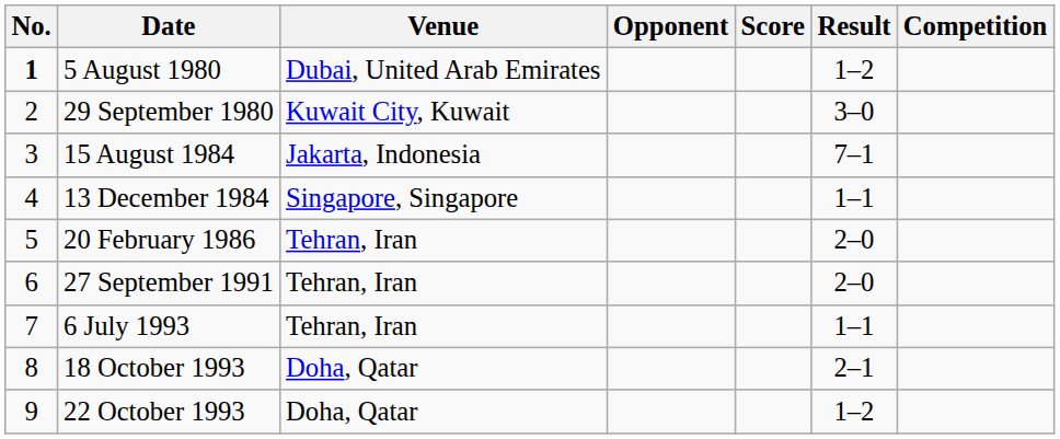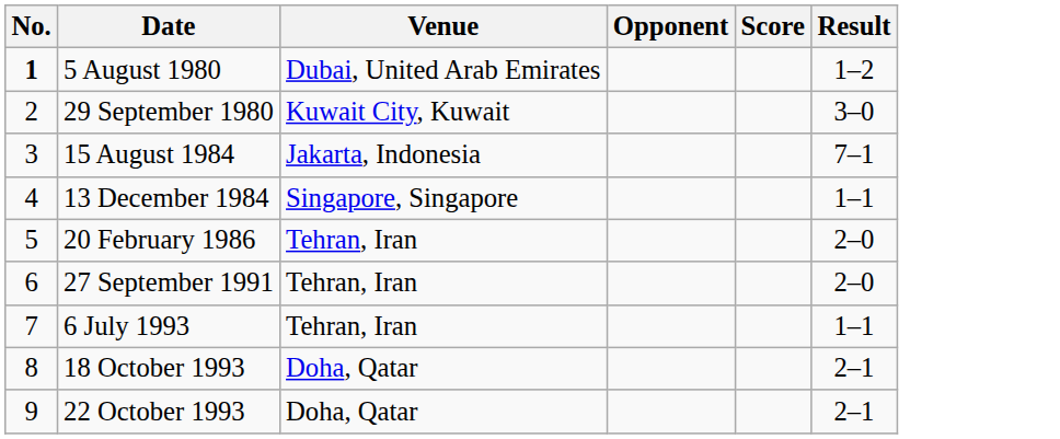 <table class="wikitable sortable">
 <tr>
 <th scope="col">No.</th>
 <th scope="col">Date</th>
 <th scope="col">Venue</th>
 <th scope="col">Opponent</th>
 <th scope="col">Score</th>
 <th scope="col">Result</th>
-<th scope="col">Competition</th>
 </tr>
 <tr>
 <td align="center"><strong>1</strong></td>
 <td>5 August 1980</td>
 <td><a href='#'>Dubai</a>, United Arab Emirates</td>
 <td></td>
 <td></td>
 <td align="center">1–2</td>
-<td></td>
 </tr>
 <tr>
 <td align="center">2</td>
 <td>29 September 1980</td>
 <td><a href='#'>Kuwait City</a>, Kuwait</td>
 <td></td>
 <td></td>
 <td align="center">3–0</td>
-<td></td>
 </tr>
 <tr>
 <td align="center">3</td>
 <td>15 August 1984</td>
 <td><a href='#'>Jakarta</a>, Indonesia</td>
 <td></td>
 <td></td>
 <td align="center">7–1</td>
-<td></td>
 </tr>
 <tr>
 <td align="center">4</td>
 <td>13 December 1984</td>
 <td><a href='#'>Singapore</a>, Singapore</td>
 <td></td>
 <td></td>
 <td align="center">1–1</td>
-<td></td>
 </tr>
 <tr>
 <td align="center">5</td>
 <td>20 February 1986</td>
 <td><a href='#'>Tehran</a>, Iran</td>
 <td></td>
 <td></td>
 <td align="center">2–0</td>
-<td></td>
 </tr>
 <tr>
 <td align="center">6</td>
 <td>27 September 1991</td>
 <td>Tehran, Iran</td>
 <td></td>
 <td></td>
 <td align="center">2–0</td>
-<td></td>
 </tr>
 <tr>
 <td align="center">7</td>
 <td>6 July 1993</td>
 <td>Tehran, Iran</td>
 <td></td>
 <td></td>
 <td align="center">1–1</td>
-<td></td>
 </tr>
 <tr>
 <td align="center">8</td>
 <td>18 October 1993</td>
 <td><a href='#'>Doha</a>, Qatar</td>
 <td></td>
 <td></td>
 <td align="center">2–1</td>
-<td></td>
 </tr>
 <tr>
 <td align="center">9</td>
 <td>22 October 1993</td>
 <td>Doha, Qatar</td>
 <td></td>
 <td></td>
-<td align="center">1–2</td>
-<td></td>
+<td align="center">2–1</td>
 </tr>
 </table>
